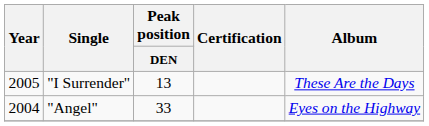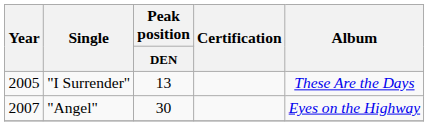 <table class="wikitable">
 <tr>
 <th width="33" rowspan="2" style="text-align:center;">Year</th>
 <th rowspan="2">Single</th>
 <th colspan="1">Peak <br>position</th>
 <th rowspan="2">Certification</th>
 <th rowspan="2">Album</th>
 </tr>
 <tr>
 <th align="center"><small>DEN<br></small></th>
 </tr>
 <tr>
 <td align="center">2005</td>
 <td>"I Surrender"</td>
 <td align="center">13</td>
 <td align="center"></td>
 <td align="center"><em><a href='#'>These Are the Days</a></em></td>
 </tr>
 <tr>
-<td align="center">2004</td>
+<td align="center">2007</td>
 <td>"Angel"</td>
-<td align="center">33</td>
+<td align="center">30</td>
 <td align="center"></td>
 <td align="center"><em><a href='#'>Eyes on the Highway</a></em></td>
 </tr>
 <tr>
 </tr>
 </table>
